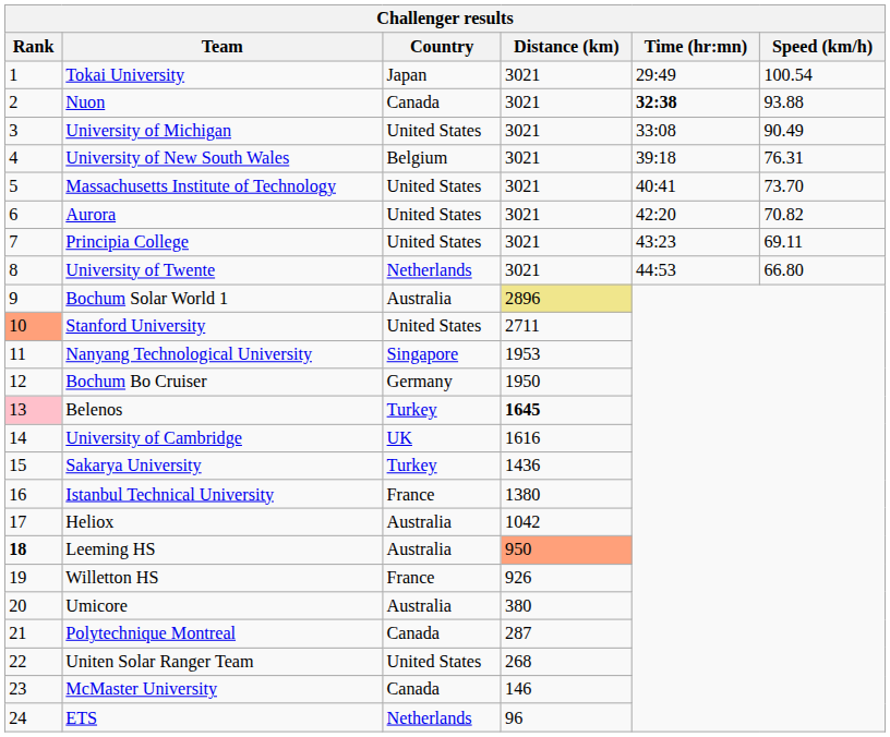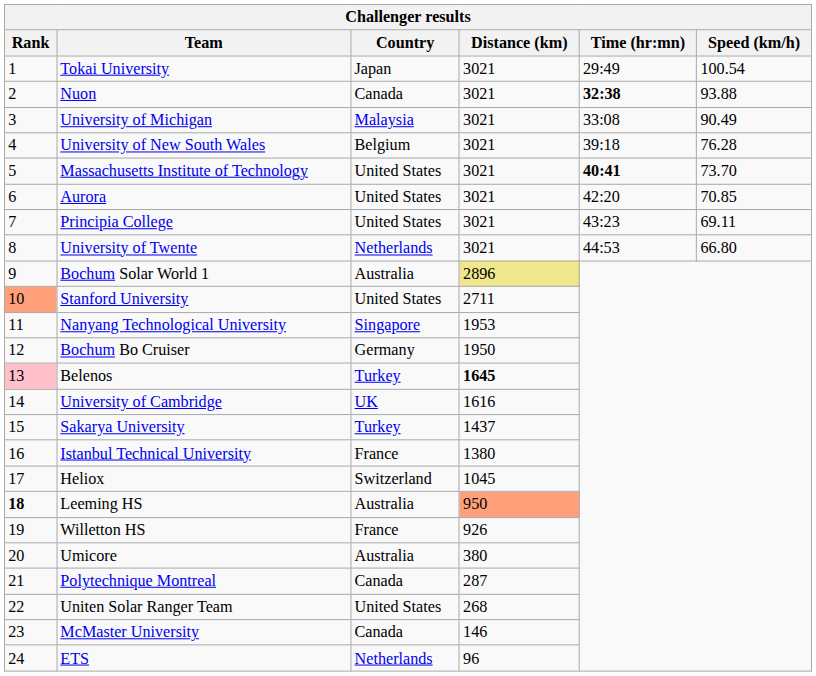 <table class="wikitable collapsible collapsed" style="min-width:50em;">
 <tr>
 <th colspan=6>Challenger results</th>
 </tr>
 <tr>
 <th>Rank</th>
 <th>Team</th>
 <th>Country</th>
 <th>Distance (km)</th>
 <th>Time (hr:mn)</th>
 <th>Speed (km/h)</th>
 </tr>
 <tr>
 <td>1</td>
 <td><a href='#'>Tokai University</a></td>
 <td>Japan</td>
 <td>3021</td>
 <td>29:49</td>
 <td>100.54</td>
 </tr>
 <tr>
 <td>2</td>
 <td><a href='#'>Nuon</a></td>
 <td>Canada</td>
 <td>3021</td>
 <td><strong>32:38</strong></td>
 <td>93.88</td>
 </tr>
 <tr>
 <td>3</td>
 <td><a href='#'>University of Michigan</a></td>
-<td>United States</td>
+<td><a href='#'>Malaysia</a></td>
 <td>3021</td>
 <td>33:08</td>
 <td>90.49</td>
 </tr>
 <tr>
 <td>4</td>
 <td><a href='#'>University of New South Wales</a></td>
 <td>Belgium</td>
 <td>3021</td>
 <td>39:18</td>
-<td>76.31</td>
+<td>76.28</td>
 </tr>
 <tr>
 <td>5</td>
 <td><a href='#'>Massachusetts Institute of Technology</a></td>
 <td>United States</td>
 <td>3021</td>
-<td>40:41</td>
+<td><strong>40:41</strong></td>
 <td>73.70</td>
 </tr>
 <tr>
 <td>6</td>
 <td><a href='#'>Aurora</a></td>
 <td>United States</td>
 <td>3021</td>
 <td>42:20</td>
-<td>70.82</td>
+<td>70.85</td>
 </tr>
 <tr>
 <td>7</td>
 <td><a href='#'>Principia College</a></td>
 <td>United States</td>
 <td>3021</td>
 <td>43:23</td>
 <td>69.11</td>
 </tr>
 <tr>
 <td>8</td>
 <td><a href='#'>University of Twente</a></td>
 <td><a href='#'>Netherlands</a></td>
 <td>3021</td>
 <td>44:53</td>
 <td>66.80</td>
 </tr>
 <tr>
 <td>9</td>
 <td><a href='#'>Bochum</a> Solar World 1</td>
 <td>Australia</td>
 <td style="background: khaki;">2896</td>
 </tr>
 <tr>
 <td style="background: lightsalmon;">10</td>
 <td><a href='#'>Stanford University</a></td>
 <td>United States</td>
 <td>2711</td>
 </tr>
 <tr>
 <td>11</td>
 <td><a href='#'>Nanyang Technological University</a></td>
 <td><a href='#'>Singapore</a></td>
 <td>1953</td>
 </tr>
 <tr>
 <td>12</td>
 <td><a href='#'>Bochum</a> Bo Cruiser</td>
 <td>Germany</td>
 <td>1950</td>
 </tr>
 <tr>
 <td style="background: pink;">13</td>
 <td>Belenos</td>
 <td><a href='#'>Turkey</a></td>
 <td><strong>1645</strong></td>
 </tr>
 <tr>
 <td>14</td>
 <td><a href='#'>University of Cambridge</a></td>
 <td><a href='#'>UK</a></td>
 <td>1616</td>
 </tr>
 <tr>
 <td>15</td>
 <td><a href='#'>Sakarya University</a></td>
 <td><a href='#'>Turkey</a></td>
-<td>1436</td>
+<td>1437</td>
 </tr>
 <tr>
 <td>16</td>
 <td><a href='#'>Istanbul Technical University</a></td>
 <td>France</td>
 <td>1380</td>
 </tr>
 <tr>
 <td>17</td>
 <td>Heliox</td>
-<td>Australia</td>
-<td>1042</td>
+<td>Switzerland</td>
+<td>1045</td>
 </tr>
 <tr>
 <td><strong>18</strong></td>
 <td>Leeming HS</td>
 <td>Australia</td>
 <td style="background: lightsalmon;">950</td>
 </tr>
 <tr>
 <td>19</td>
 <td>Willetton HS</td>
 <td>France</td>
 <td>926</td>
 </tr>
 <tr>
 <td>20</td>
 <td>Umicore</td>
 <td>Australia</td>
 <td>380</td>
 </tr>
 <tr>
 <td>21</td>
 <td><a href='#'>Polytechnique Montreal</a></td>
 <td>Canada</td>
 <td>287</td>
 </tr>
 <tr>
 <td>22</td>
 <td>Uniten Solar Ranger Team</td>
 <td>United States</td>
 <td>268</td>
 </tr>
 <tr>
 <td>23</td>
 <td><a href='#'>McMaster University</a></td>
 <td>Canada</td>
 <td>146</td>
 </tr>
 <tr>
 <td>24</td>
 <td><a href='#'>ETS</a></td>
 <td><a href='#'>Netherlands</a></td>
 <td>96</td>
 </tr>
 </table>
